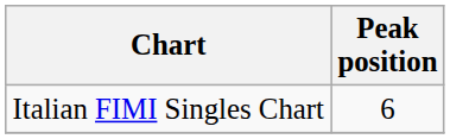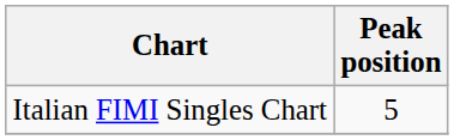 <table class="wikitable">
 <tr>
 <th>Chart</th>
 <th>Peak<br>position</th>
 </tr>
 <tr>
 <td>Italian <a href='#'>FIMI</a> Singles Chart</td>
-<td align="center">6</td>
+<td align="center">5</td>
 </tr>
 <tr>
 </tr>
 </table>
